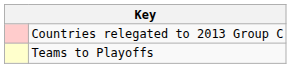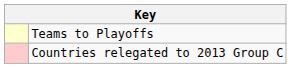 <table class="wikitable" style="text-align: center;">
 <tr>
 <th colspan=2>Key</th>
 </tr>
 <tr>
+<td style="background:#ffffcc; width:20px;"></td>
+<td align=left>Teams to Playoffs</td>
+</tr>
+<tr>
 <td style="background:#ffcccc; width:20px;"></td>
 <td align=left>Countries relegated to 2013 Group C</td>
 </tr>
-<tr>
-<td style="background:#ffffcc; width:20px;"></td>
-<td align=left>Teams to Playoffs</td>
-</tr>
 </table>
